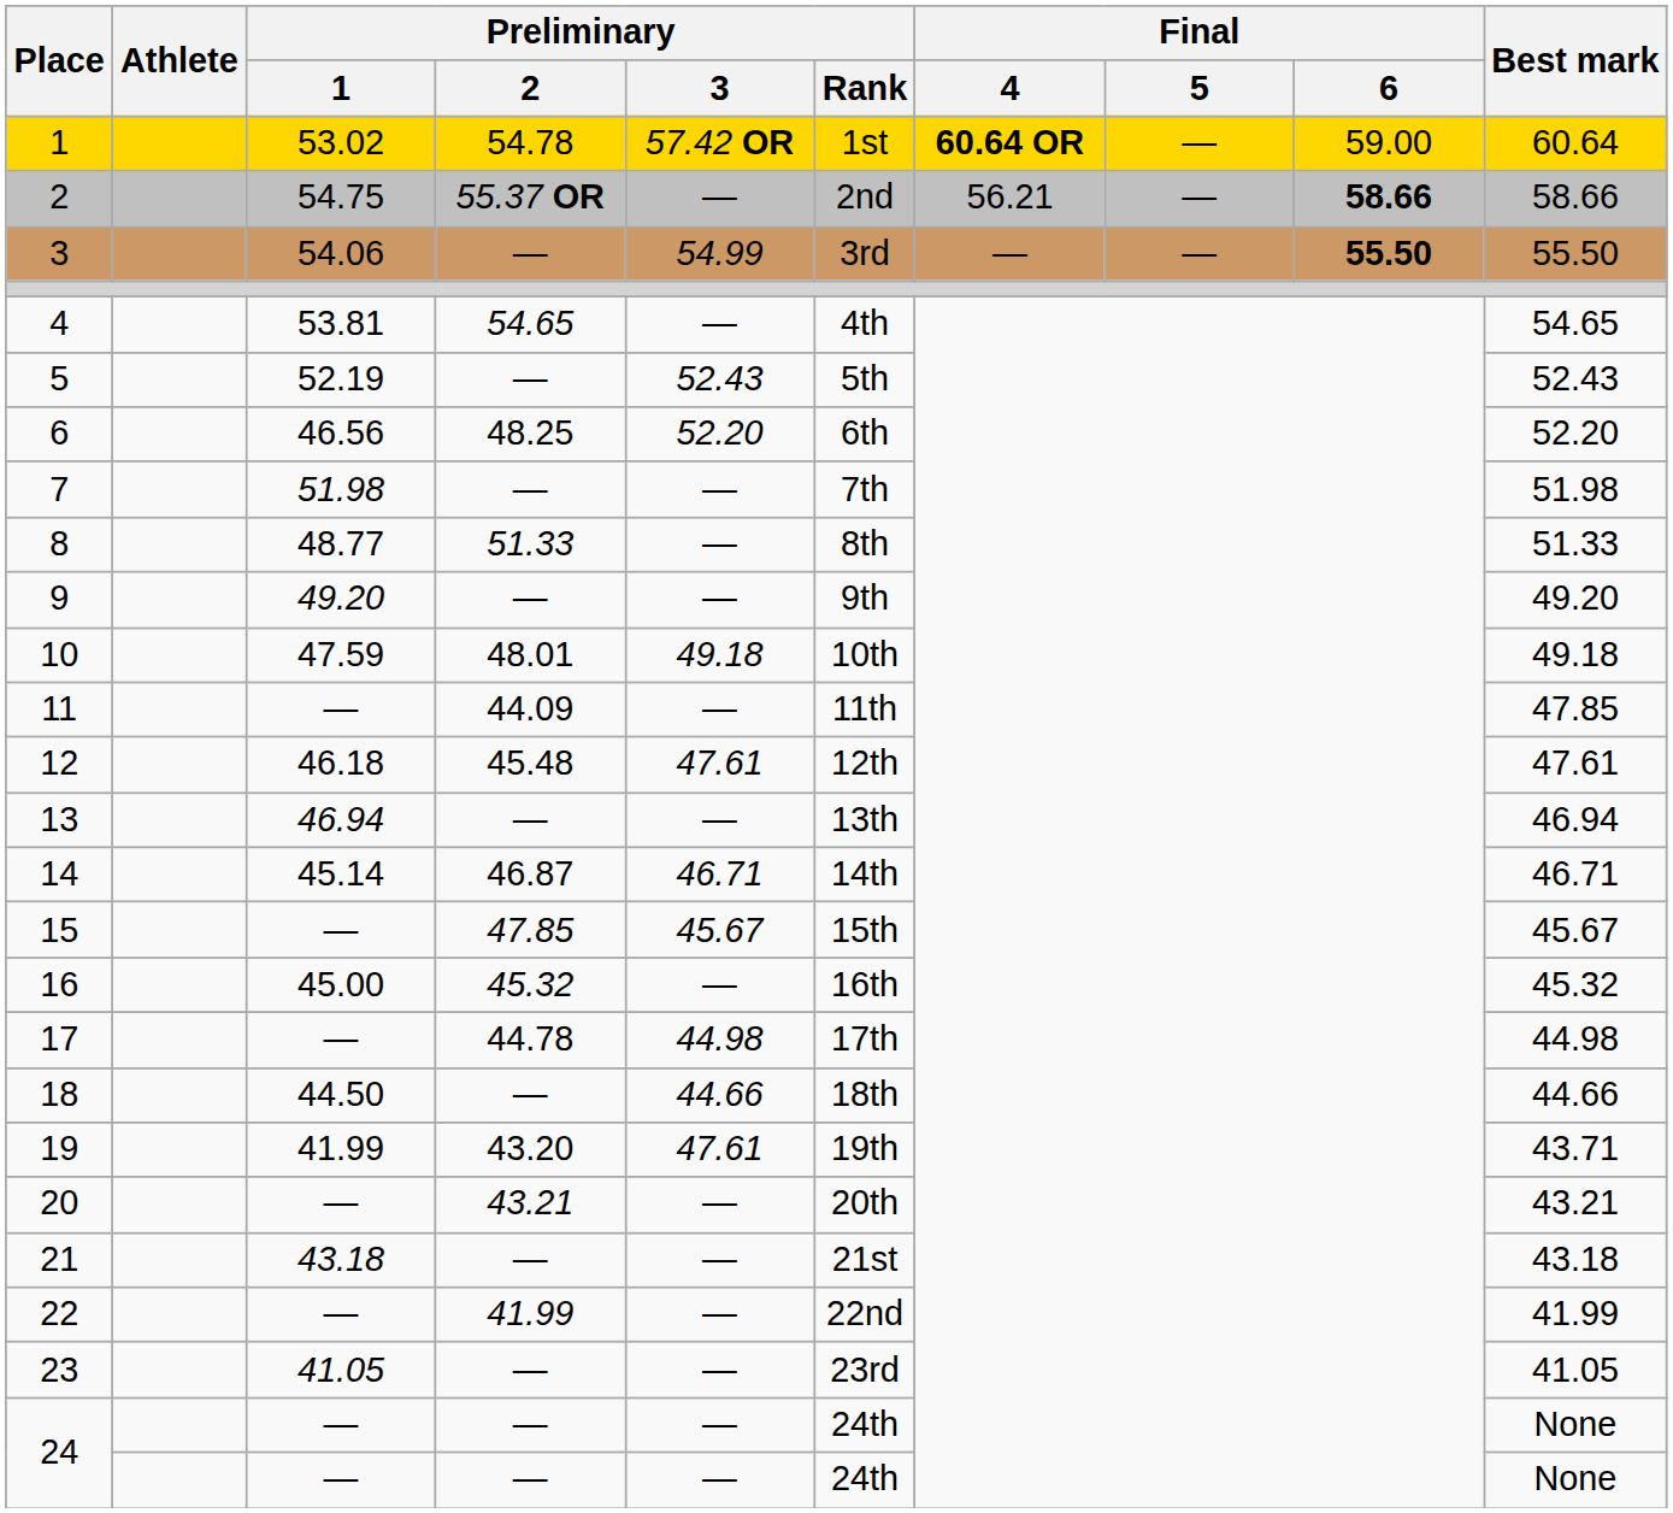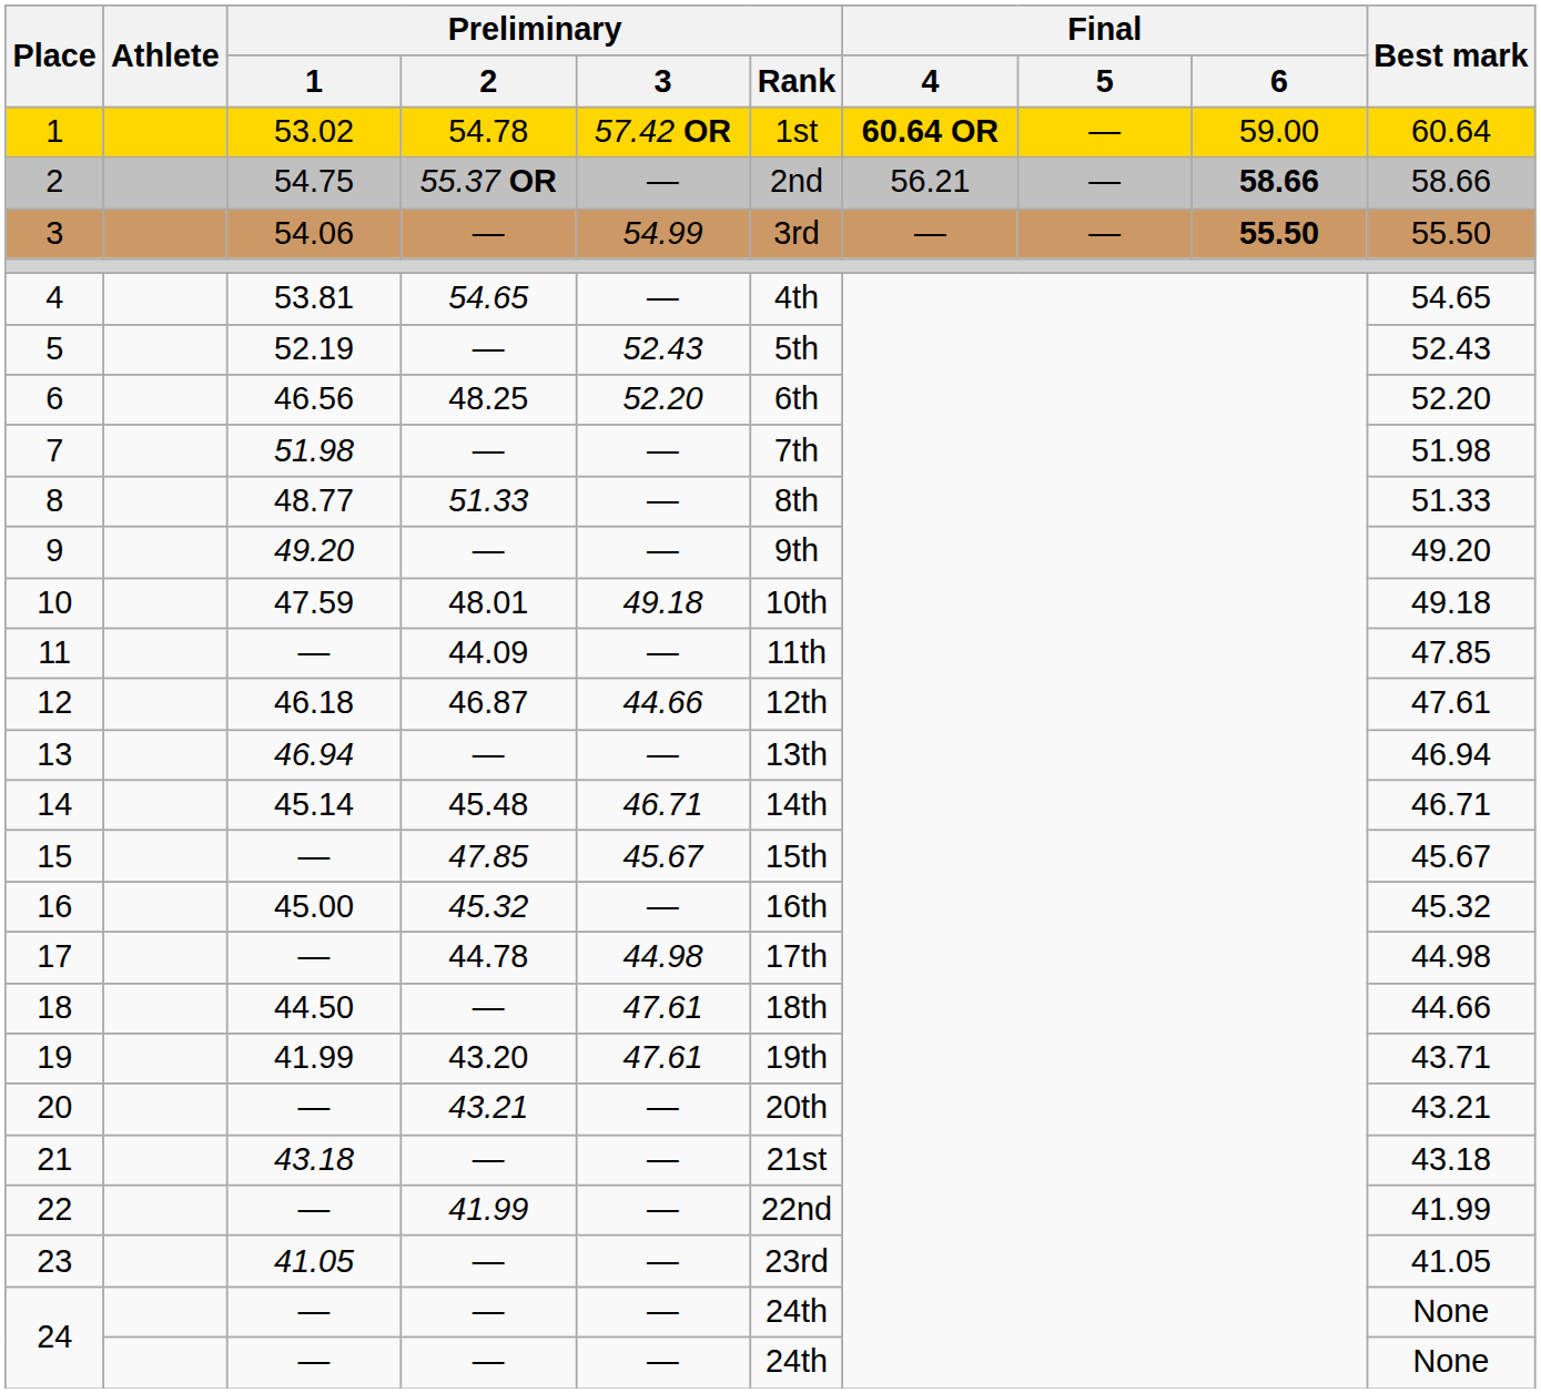 <table class="wikitable" style="text-align:center;">
 <tr>
 <th rowspan=2>Place</th>
 <th rowspan=2>Athlete</th>
 <th colspan=4>Preliminary</th>
 <th colspan=3>Final</th>
 <th rowspan=2>Best mark</th>
 </tr>
 <tr>
 <th style="width:5em">1</th>
 <th style="width:5em">2</th>
 <th style="width:5em">3</th>
 <th>Rank</th>
 <th style="width:5em">4</th>
 <th style="width:5em">5</th>
 <th style="width:5em">6</th>
 </tr>
 <tr bgcolor=gold>
 <td>1</td>
 <td align=left></td>
 <td>53.02</td>
 <td>54.78</td>
 <td><em>57.42</em> <strong>OR</strong></td>
 <td>1st</td>
 <td><strong>60.64</strong> <strong>OR</strong></td>
 <td>—</td>
 <td>59.00</td>
 <td>60.64</td>
 </tr>
 <tr bgcolor=silver>
 <td>2</td>
 <td align=left></td>
 <td>54.75</td>
 <td><em>55.37</em> <strong>OR</strong></td>
 <td>—</td>
 <td>2nd</td>
 <td>56.21</td>
 <td>—</td>
 <td><strong>58.66</strong></td>
 <td>58.66</td>
 </tr>
 <tr bgcolor=cc9966>
 <td>3</td>
 <td align=left></td>
 <td>54.06</td>
 <td>—</td>
 <td><em>54.99</em></td>
 <td>3rd</td>
 <td>—</td>
 <td>—</td>
 <td><strong>55.50</strong></td>
 <td>55.50</td>
 </tr>
 <tr>
 <td colspan=11 bgcolor=lightgray></td>
 </tr>
 <tr>
 <td>4</td>
 <td align=left></td>
 <td>53.81</td>
 <td><em>54.65</em></td>
 <td>—</td>
 <td>4th</td>
 <td rowspan=22 colspan=3></td>
 <td>54.65</td>
 </tr>
 <tr>
 <td>5</td>
 <td align=left></td>
 <td>52.19</td>
 <td>—</td>
 <td><em>52.43</em></td>
 <td>5th</td>
 <td>52.43</td>
 </tr>
 <tr>
 <td>6</td>
 <td align=left></td>
 <td>46.56</td>
 <td>48.25</td>
 <td><em>52.20</em></td>
 <td>6th</td>
 <td>52.20</td>
 </tr>
 <tr>
 <td>7</td>
 <td align=left></td>
 <td><em>51.98</em></td>
 <td>—</td>
 <td>—</td>
 <td>7th</td>
 <td>51.98</td>
 </tr>
 <tr>
 <td>8</td>
 <td align=left></td>
 <td>48.77</td>
 <td><em>51.33</em></td>
 <td>—</td>
 <td>8th</td>
 <td>51.33</td>
 </tr>
 <tr>
 <td>9</td>
 <td align=left></td>
 <td><em>49.20</em></td>
 <td>—</td>
 <td>—</td>
 <td>9th</td>
 <td>49.20</td>
 </tr>
 <tr>
 <td>10</td>
 <td align=left></td>
 <td>47.59</td>
 <td>48.01</td>
 <td><em>49.18</em></td>
 <td>10th</td>
 <td>49.18</td>
 </tr>
 <tr>
 <td>11</td>
 <td align=left></td>
 <td>—</td>
 <td>44.09</td>
 <td>—</td>
 <td>11th</td>
 <td>47.85</td>
 </tr>
 <tr>
 <td>12</td>
 <td align=left></td>
 <td>46.18</td>
-<td>45.48</td>
-<td><em>47.61</em></td>
+<td>46.87</td>
+<td><em>44.66</em></td>
 <td>12th</td>
 <td>47.61</td>
 </tr>
 <tr>
 <td>13</td>
 <td align=left></td>
 <td><em>46.94</em></td>
 <td>—</td>
 <td>—</td>
 <td>13th</td>
 <td>46.94</td>
 </tr>
 <tr>
 <td>14</td>
 <td align=left></td>
 <td>45.14</td>
-<td>46.87</td>
+<td>45.48</td>
 <td><em>46.71</em></td>
 <td>14th</td>
 <td>46.71</td>
 </tr>
 <tr>
 <td>15</td>
 <td align=left></td>
 <td>—</td>
 <td><em>47.85</em></td>
 <td><em>45.67</em></td>
 <td>15th</td>
 <td>45.67</td>
 </tr>
 <tr>
 <td>16</td>
 <td align=left></td>
 <td>45.00</td>
 <td><em>45.32</em></td>
 <td>—</td>
 <td>16th</td>
 <td>45.32</td>
 </tr>
 <tr>
 <td>17</td>
 <td align=left></td>
 <td>—</td>
 <td>44.78</td>
 <td><em>44.98</em></td>
 <td>17th</td>
 <td>44.98</td>
 </tr>
 <tr>
 <td>18</td>
 <td align=left></td>
 <td>44.50</td>
 <td>—</td>
-<td><em>44.66</em></td>
+<td><em>47.61</em></td>
 <td>18th</td>
 <td>44.66</td>
 </tr>
 <tr>
 <td>19</td>
 <td align=left></td>
 <td>41.99</td>
 <td>43.20</td>
 <td><em>47.61</em></td>
 <td>19th</td>
 <td>43.71</td>
 </tr>
 <tr>
 <td>20</td>
 <td align=left></td>
 <td>—</td>
 <td><em>43.21</em></td>
 <td>—</td>
 <td>20th</td>
 <td>43.21</td>
 </tr>
 <tr>
 <td>21</td>
 <td align=left></td>
 <td><em>43.18</em></td>
 <td>—</td>
 <td>—</td>
 <td>21st</td>
 <td>43.18</td>
 </tr>
 <tr>
 <td>22</td>
 <td align=left></td>
 <td>—</td>
 <td><em>41.99</em></td>
 <td>—</td>
 <td>22nd</td>
 <td>41.99</td>
 </tr>
 <tr>
 <td>23</td>
 <td align=left></td>
 <td><em>41.05</em></td>
 <td>—</td>
 <td>—</td>
 <td>23rd</td>
 <td>41.05</td>
 </tr>
 <tr>
 <td rowspan=2>24</td>
 <td align=left></td>
 <td>—</td>
 <td>—</td>
 <td>—</td>
 <td>24th</td>
 <td>None</td>
 </tr>
 <tr>
 <td align=left></td>
 <td>—</td>
 <td>—</td>
 <td>—</td>
 <td>24th</td>
 <td>None</td>
 </tr>
 </table>
